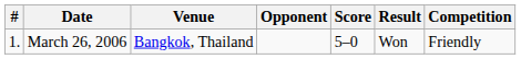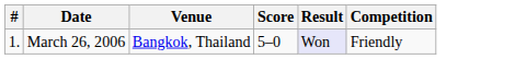 <table class="wikitable">
 <tr>
 <th>#</th>
 <th>Date</th>
 <th>Venue</th>
-<th>Opponent</th>
 <th>Score</th>
 <th>Result</th>
 <th>Competition</th>
 </tr>
 <tr>
 <td>1.</td>
 <td>March 26, 2006</td>
 <td><a href='#'>Bangkok</a>, Thailand</td>
-<td></td>
 <td>5–0</td>
-<td>Won</td>
+<td style="background: lavender;">Won</td>
 <td>Friendly</td>
 </tr>
 </table>
